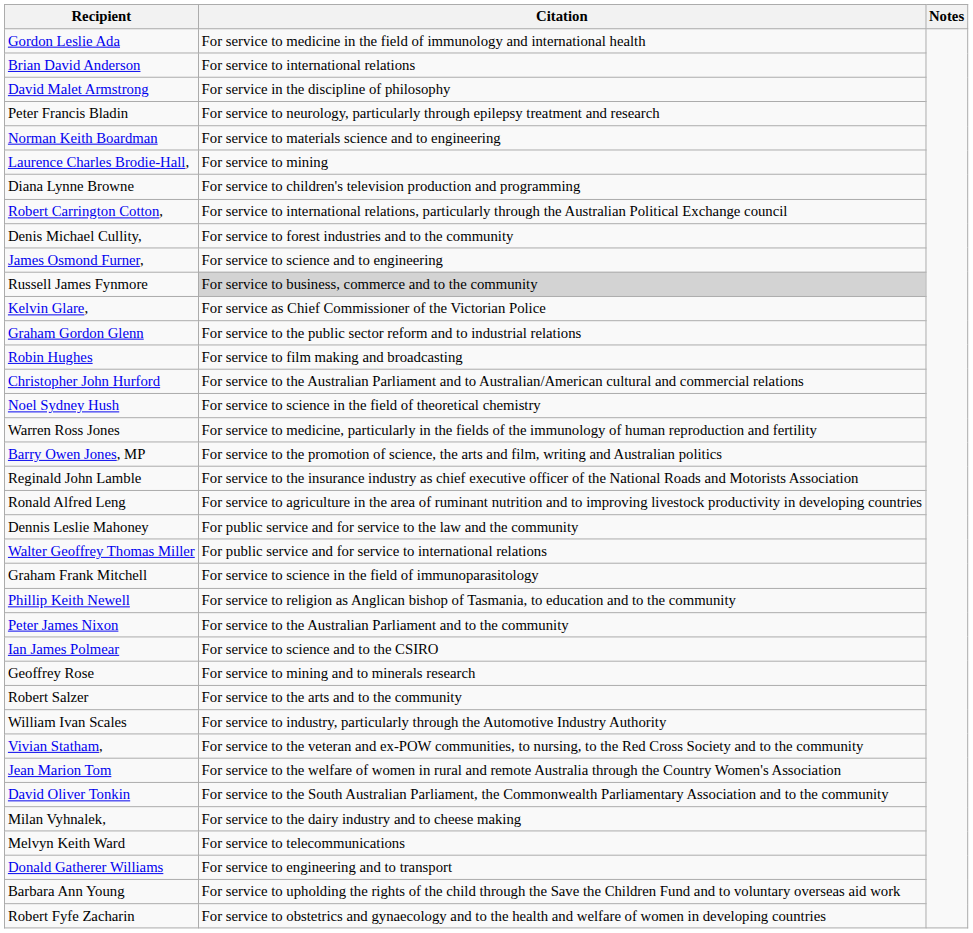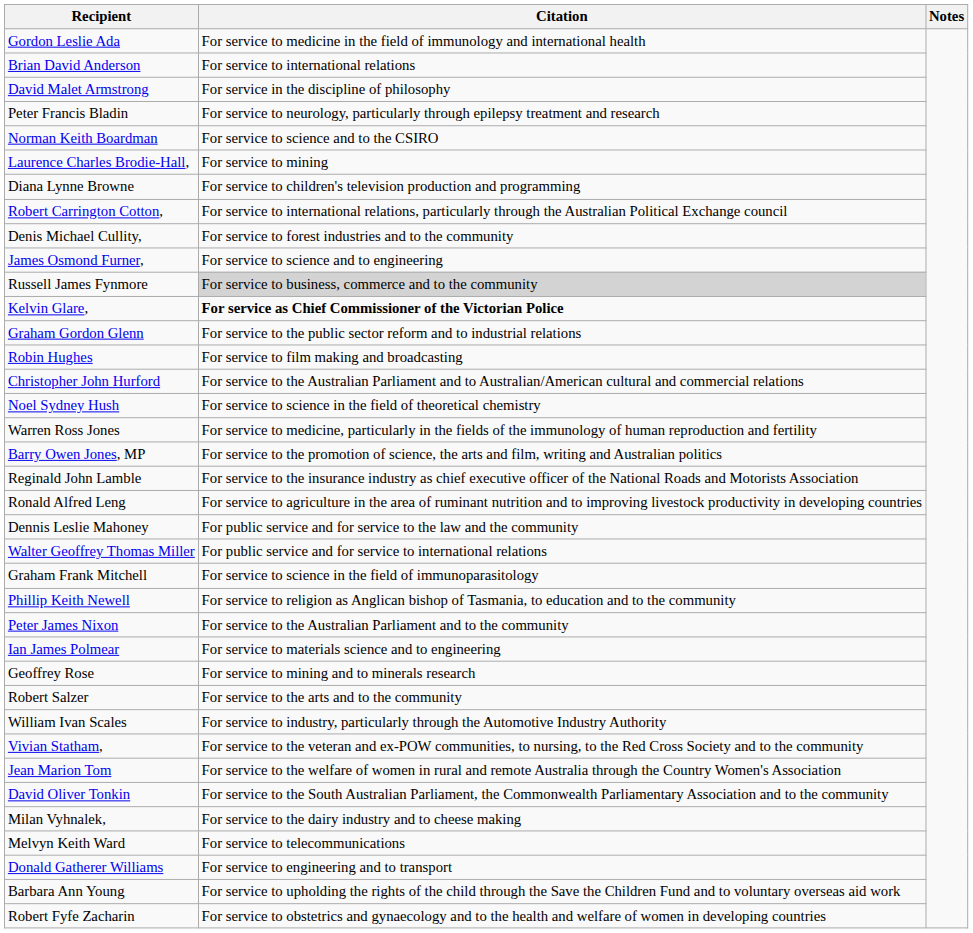 <table class="wikitable" style="font-size:95%;">
 <tr>
 <th>Recipient</th>
 <th>Citation</th>
 <th>Notes</th>
 </tr>
 <tr>
 <td> <a href='#'>Gordon Leslie Ada</a></td>
 <td>For service to medicine in the field of immunology and international health</td>
 <td rowspan="37"></td>
 </tr>
 <tr>
 <td><a href='#'>Brian David Anderson</a></td>
 <td>For service to international relations</td>
 </tr>
 <tr>
 <td> <a href='#'>David Malet Armstrong</a></td>
 <td>For service in the discipline of philosophy</td>
 </tr>
 <tr>
 <td> Peter Francis Bladin</td>
 <td>For service to neurology, particularly through epilepsy treatment and research</td>
 </tr>
 <tr>
 <td> <a href='#'>Norman Keith Boardman</a></td>
-<td>For service to materials science and to engineering</td>
+<td>For service to science and to the CSIRO</td>
 </tr>
 <tr>
 <td> <a href='#'>Laurence Charles Brodie-Hall</a>, </td>
 <td>For service to mining</td>
 </tr>
 <tr>
 <td>Diana Lynne Browne</td>
 <td>For service to children's television production and programming</td>
 </tr>
 <tr>
 <td> <a href='#'>Robert Carrington Cotton</a>, </td>
 <td>For service to international relations, particularly through the Australian Political Exchange council</td>
 </tr>
 <tr>
 <td>Denis Michael Cullity, </td>
 <td>For service to forest industries and to the community</td>
 </tr>
 <tr>
 <td> <a href='#'>James Osmond Furner</a>, </td>
 <td>For service to science and to engineering</td>
 </tr>
 <tr>
 <td>Russell James Fynmore</td>
 <td style="background: lightgrey;">For service to business, commerce and to the community</td>
 </tr>
 <tr>
 <td> <a href='#'>Kelvin Glare</a>, </td>
-<td>For service as Chief Commissioner of the Victorian Police</td>
+<td><strong>For service as Chief Commissioner of the Victorian Police</strong></td>
 </tr>
 <tr>
 <td><a href='#'>Graham Gordon Glenn</a></td>
 <td>For service to the public sector reform and to industrial relations</td>
 </tr>
 <tr>
 <td><a href='#'>Robin Hughes</a></td>
 <td>For service to film making and broadcasting</td>
 </tr>
 <tr>
 <td> <a href='#'>Christopher John Hurford</a></td>
 <td>For service to the Australian Parliament and to Australian/American cultural and commercial relations</td>
 </tr>
 <tr>
 <td> <a href='#'>Noel Sydney Hush</a></td>
 <td>For service to science in the field of theoretical chemistry</td>
 </tr>
 <tr>
 <td> Warren Ross Jones</td>
 <td>For service to medicine, particularly in the fields of the immunology of human reproduction and fertility</td>
 </tr>
 <tr>
 <td> <a href='#'>Barry Owen Jones</a>, MP</td>
 <td>For service to the promotion of science, the arts and film, writing and Australian politics</td>
 </tr>
 <tr>
 <td>Reginald John Lamble</td>
 <td>For service to the insurance industry as chief executive officer of the National Roads and Motorists Association</td>
 </tr>
 <tr>
 <td> Ronald Alfred Leng</td>
 <td>For service to agriculture in the area of ruminant nutrition and to improving livestock productivity in developing countries</td>
 </tr>
 <tr>
 <td> Dennis Leslie Mahoney</td>
 <td>For public service and for service to the law and the community</td>
 </tr>
 <tr>
 <td><a href='#'>Walter Geoffrey Thomas Miller</a></td>
 <td>For public service and for service to international relations</td>
 </tr>
 <tr>
 <td> Graham Frank Mitchell</td>
 <td>For service to science in the field of immunoparasitology</td>
 </tr>
 <tr>
 <td> <a href='#'>Phillip Keith Newell</a></td>
 <td>For service to religion as Anglican bishop of Tasmania, to education and to the community</td>
 </tr>
 <tr>
 <td> <a href='#'>Peter James Nixon</a></td>
 <td>For service to the Australian Parliament and to the community</td>
 </tr>
 <tr>
 <td> <a href='#'>Ian James Polmear</a></td>
-<td>For service to science and to the CSIRO</td>
+<td>For service to materials science and to engineering</td>
 </tr>
 <tr>
 <td>Geoffrey Rose</td>
 <td>For service to mining and to minerals research</td>
 </tr>
 <tr>
 <td>Robert Salzer</td>
 <td>For service to the arts and to the community</td>
 </tr>
 <tr>
 <td>William Ivan Scales</td>
 <td>For service to industry, particularly through the Automotive Industry Authority</td>
 </tr>
 <tr>
 <td><a href='#'>Vivian Statham</a>, </td>
 <td>For service to the veteran and ex-POW communities, to nursing, to the Red Cross Society and to the community</td>
 </tr>
 <tr>
 <td><a href='#'>Jean Marion Tom</a></td>
 <td>For service to the welfare of women in rural and remote Australia through the Country Women's Association</td>
 </tr>
 <tr>
 <td> <a href='#'>David Oliver Tonkin</a></td>
 <td>For service to the South Australian Parliament, the Commonwealth Parliamentary Association and to the community</td>
 </tr>
 <tr>
 <td>Milan Vyhnalek, </td>
 <td>For service to the dairy industry and to cheese making</td>
 </tr>
 <tr>
 <td>Melvyn Keith Ward</td>
 <td>For service to telecommunications</td>
 </tr>
 <tr>
 <td> <a href='#'>Donald Gatherer Williams</a></td>
 <td>For service to engineering and to transport</td>
 </tr>
 <tr>
 <td>Barbara Ann Young</td>
 <td>For service to upholding the rights of the child through the Save the Children Fund and to voluntary overseas aid work</td>
 </tr>
 <tr>
 <td>Robert Fyfe Zacharin</td>
 <td>For service to obstetrics and gynaecology and to the health and welfare of women in developing countries</td>
 </tr>
 </table>
